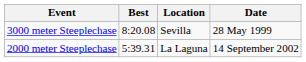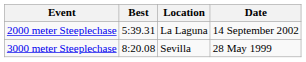 <table class="wikitable">
 <tr>
 <th>Event</th>
 <th>Best</th>
 <th>Location</th>
 <th>Date</th>
 </tr>
 <tr>
+<td><a href='#'>2000 meter Steeplechase</a></td>
+<td>5:39.31</td>
+<td>La Laguna</td>
+<td>14 September 2002</td>
+</tr>
+<tr>
 <td><a href='#'>3000 meter Steeplechase</a></td>
 <td>8:20.08</td>
 <td>Sevilla</td>
 <td>28 May 1999</td>
 </tr>
-<tr>
-<td><a href='#'>2000 meter Steeplechase</a></td>
-<td>5:39.31</td>
-<td>La Laguna</td>
-<td>14 September 2002</td>
-</tr>
 </table>
